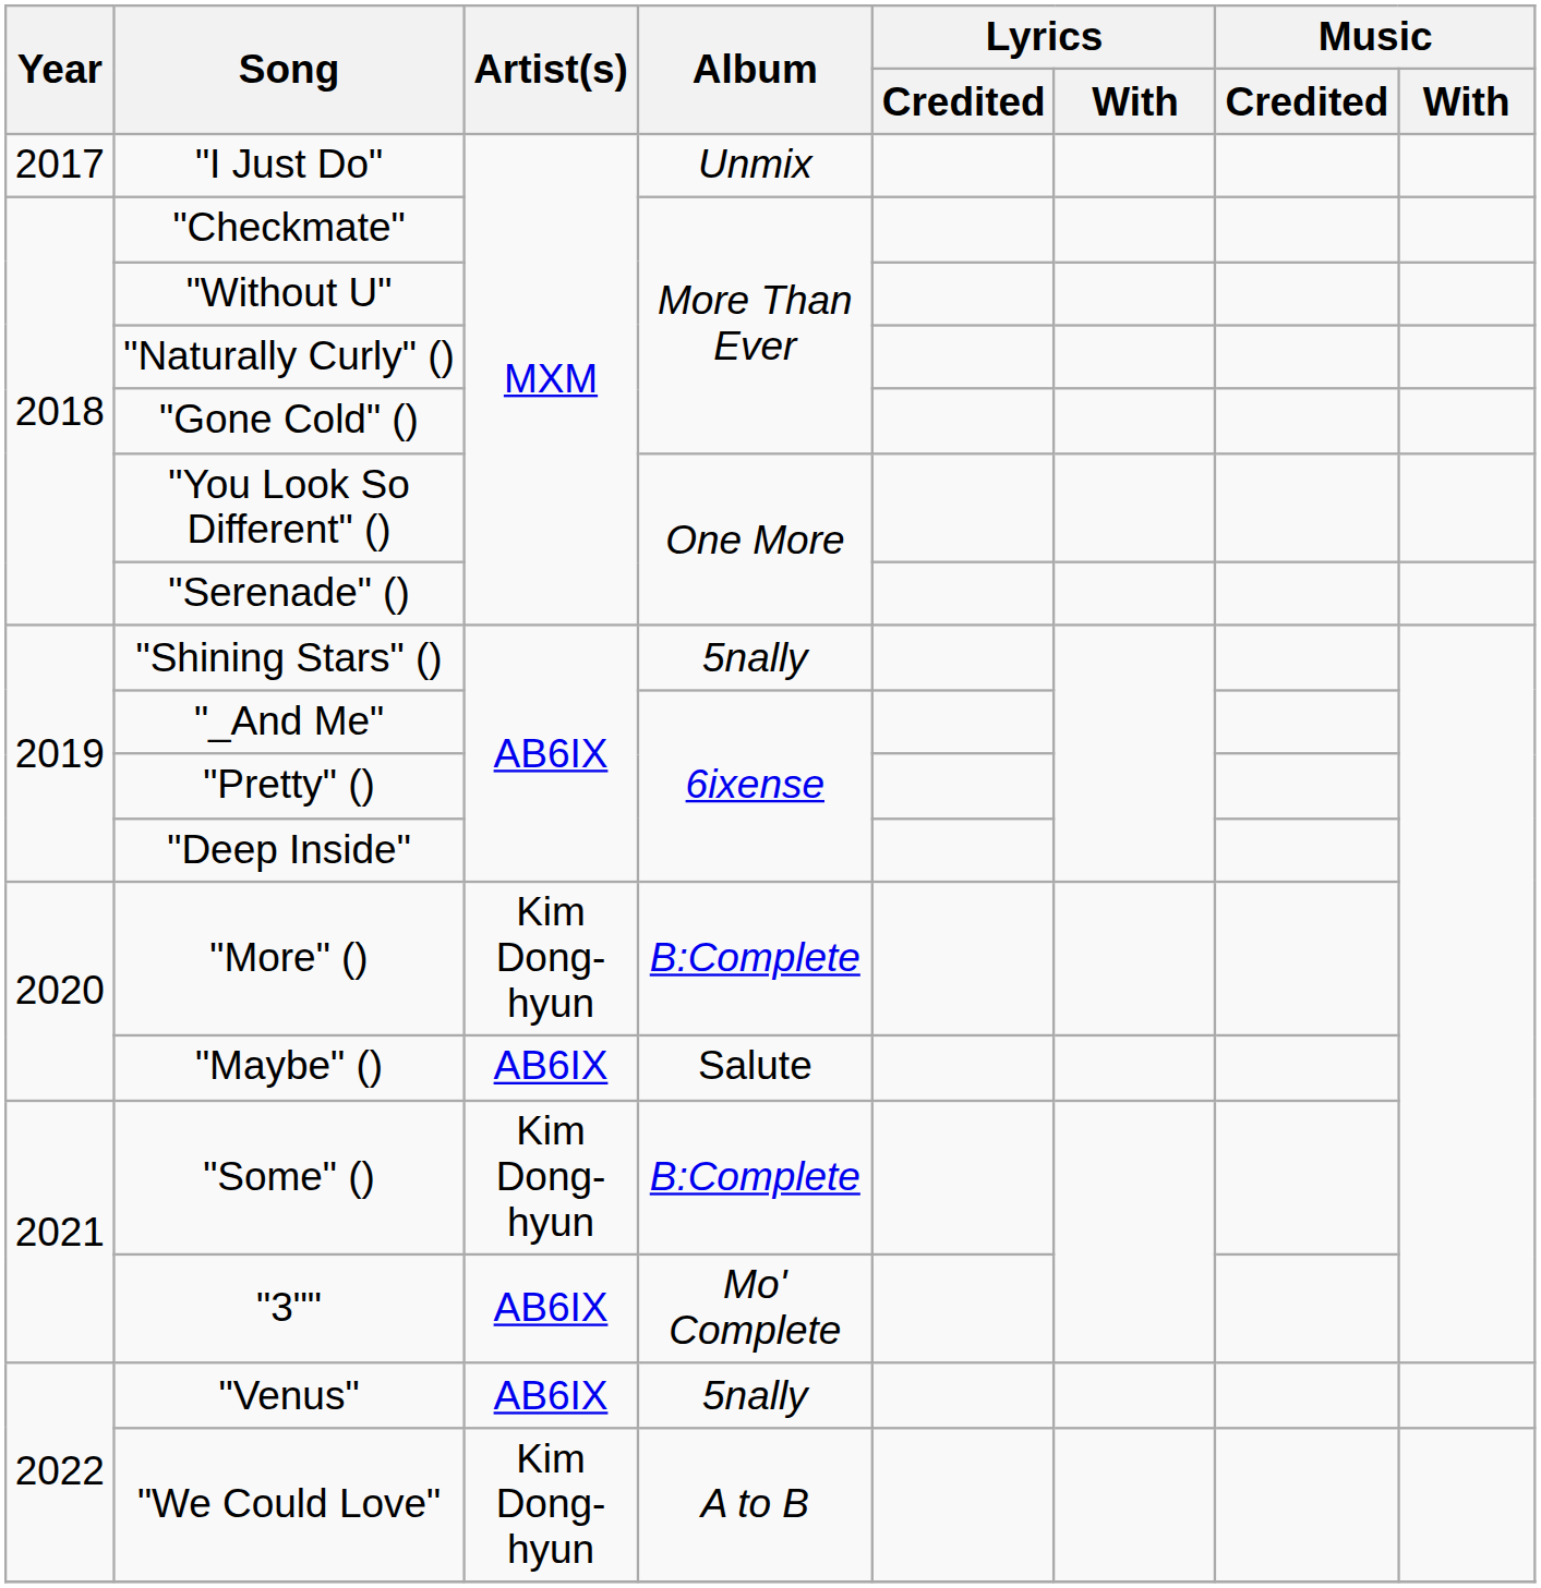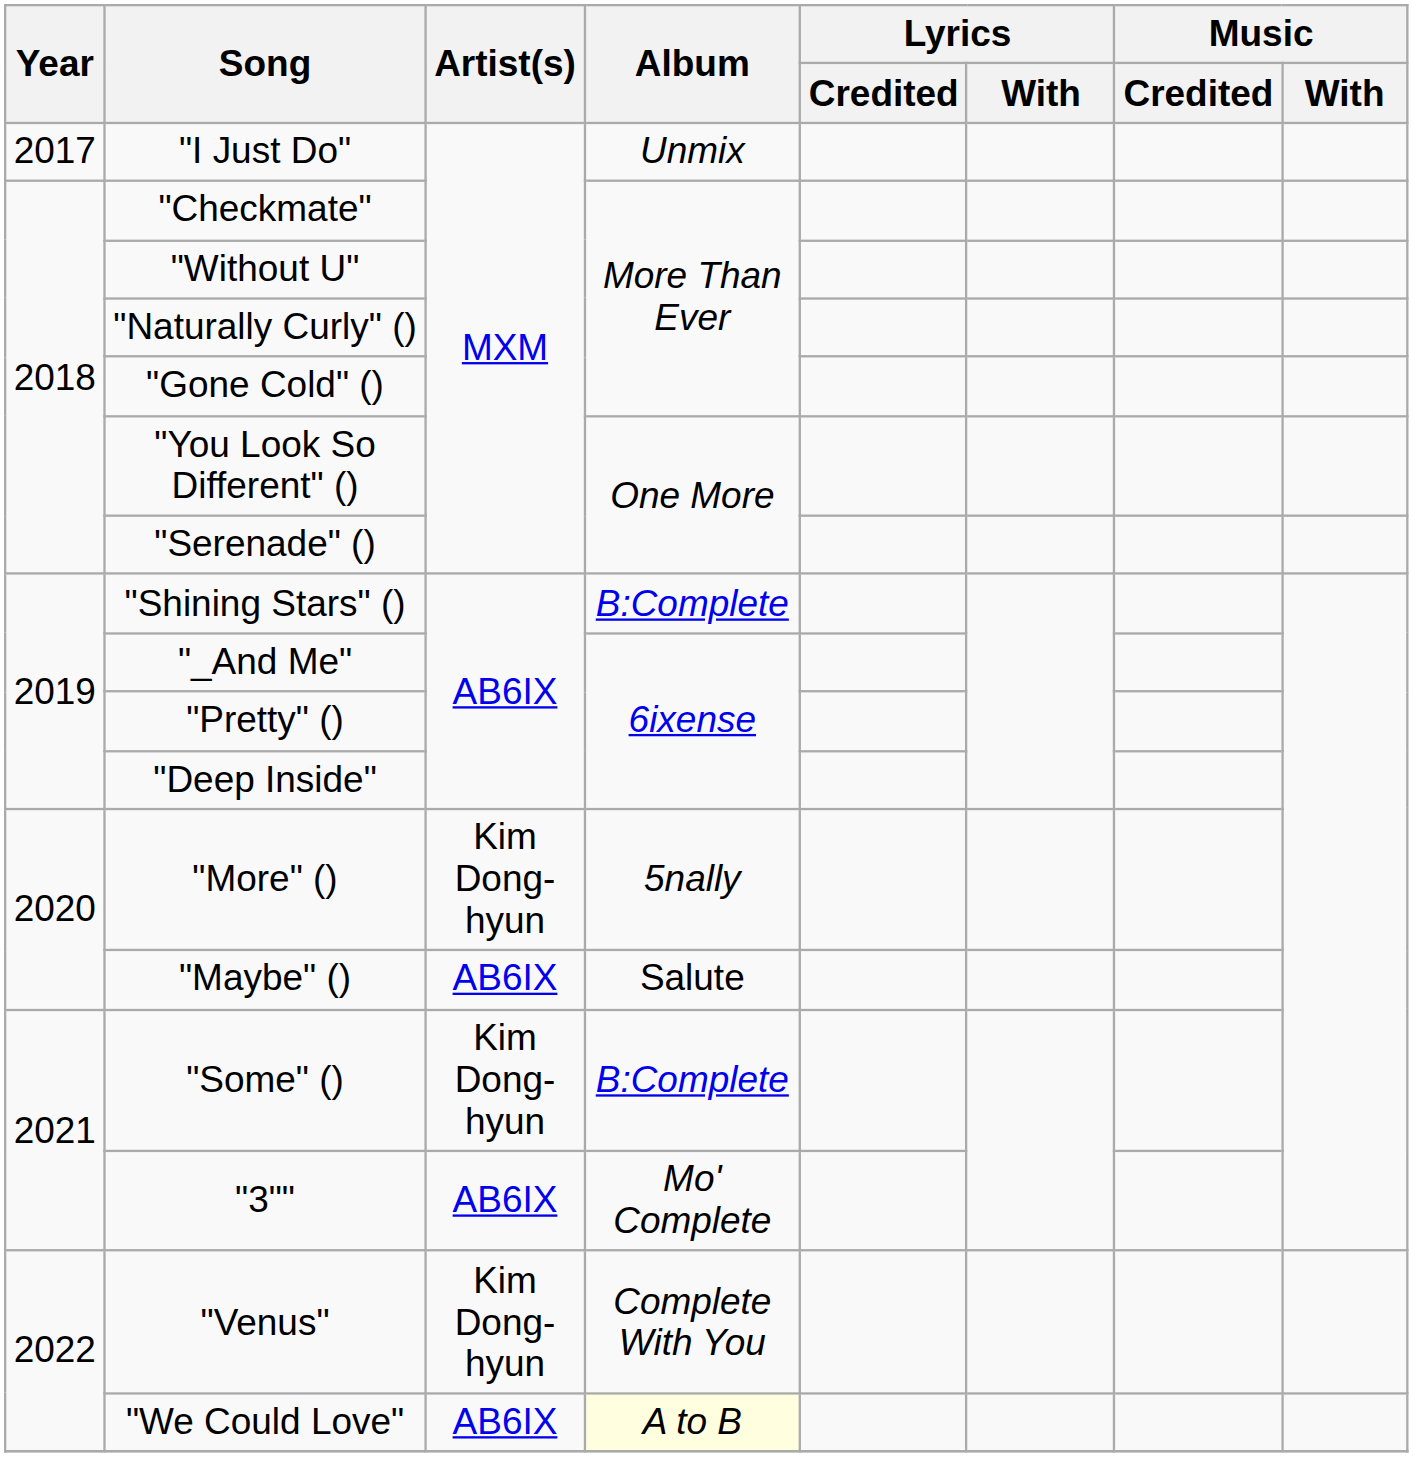 <table class="wikitable sortable" style="text-align: center;">
 <tr>
 <th rowspan="2">Year</th>
 <th rowspan="2" style="width:18em;">Song</th>
 <th rowspan="2">Artist(s)</th>
 <th rowspan="2" style="width:6em;">Album</th>
 <th colspan="2">Lyrics<small></small><small></small></th>
 <th colspan="2">Music<small></small><small></small></th>
 </tr>
 <tr>
 <th>Credited</th>
 <th style="width:9em;">With</th>
 <th>Credited</th>
 <th style="width:6em;">With</th>
 </tr>
 <tr>
 <td>2017</td>
 <td>"I Just Do"</td>
 <td rowspan="7"><a href='#'>MXM</a></td>
 <td><em>Unmix</em></td>
 <td></td>
 <td></td>
 <td></td>
 <td></td>
 </tr>
 <tr>
 <td rowspan="6">2018</td>
 <td>"Checkmate"</td>
 <td rowspan="4"><em>More Than Ever</em></td>
 <td></td>
 <td></td>
 <td></td>
 <td></td>
 </tr>
 <tr>
 <td>"Without U"</td>
 <td></td>
 <td></td>
 <td></td>
 <td></td>
 </tr>
 <tr>
 <td>"Naturally Curly" ()</td>
 <td></td>
 <td></td>
 <td></td>
 <td></td>
 </tr>
 <tr>
 <td>"Gone Cold" ()</td>
 <td></td>
 <td></td>
 <td></td>
 <td></td>
 </tr>
 <tr>
 <td>"You Look So Different" ()</td>
 <td rowspan="2"><em>One More</em></td>
 <td></td>
 <td></td>
 <td></td>
 <td></td>
 </tr>
 <tr>
 <td>"Serenade" ()</td>
 <td></td>
 <td></td>
 <td></td>
 <td></td>
 </tr>
 <tr>
 <td rowspan="4">2019</td>
 <td>"Shining Stars" ()</td>
 <td rowspan="4"><a href='#'>AB6IX</a></td>
-<td><em>5nally</em></td>
+<td><em><a href='#'>B:Complete</a></em></td>
 <td></td>
 <td rowspan="4"></td>
 <td></td>
 <td rowspan="8"></td>
 </tr>
 <tr>
 <td>"_And Me"</td>
 <td rowspan="3"><em><a href='#'>6ixense</a></em></td>
 <td></td>
 <td></td>
 </tr>
 <tr>
 <td>"Pretty" ()</td>
 <td></td>
 <td></td>
 </tr>
 <tr>
 <td>"Deep Inside"</td>
 <td></td>
 <td></td>
 </tr>
 <tr>
 <td rowspan="2">2020</td>
 <td>"More" ()</td>
 <td>Kim Dong-hyun</td>
-<td><em><a href='#'>B:Complete</a></em></td>
+<td><em>5nally</em></td>
 <td></td>
 <td></td>
 <td></td>
 </tr>
 <tr>
 <td>"Maybe" ()</td>
 <td><a href='#'>AB6IX</a></td>
 <td>Salute</td>
 <td></td>
 <td></td>
 <td></td>
 </tr>
 <tr>
 <td rowspan="2">2021</td>
 <td>"Some" ()</td>
 <td>Kim Dong-hyun</td>
 <td><em><a href='#'>B:Complete</a></em></td>
 <td></td>
 <td rowspan="2"></td>
 <td></td>
 </tr>
 <tr>
 <td>"3""</td>
 <td><a href='#'>AB6IX</a></td>
 <td><em>Mo' Complete</em></td>
 <td></td>
 <td></td>
 </tr>
 <tr>
 <td rowspan="2">2022</td>
 <td>"Venus"</td>
-<td><a href='#'>AB6IX</a></td>
-<td><em>5nally</em></td>
+<td>Kim Dong-hyun</td>
+<td><em>Complete With You</em></td>
 <td></td>
 <td></td>
 <td></td>
 <td></td>
 </tr>
 <tr>
 <td>"We Could Love"</td>
-<td>Kim Dong-hyun</td>
-<td><em>A to B</em></td>
+<td><a href='#'>AB6IX</a></td>
+<td style="background: lightyellow;"><em>A to B</em></td>
 <td></td>
 <td></td>
 <td></td>
 <td></td>
 </tr>
 <tr>
 </tr>
 </table>
